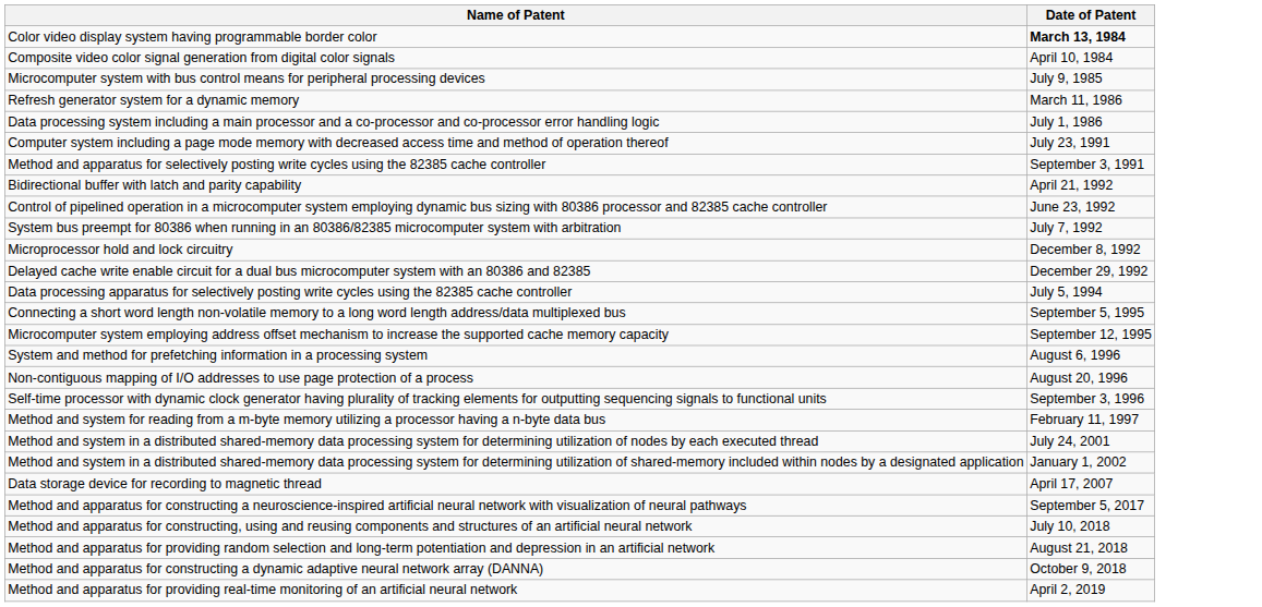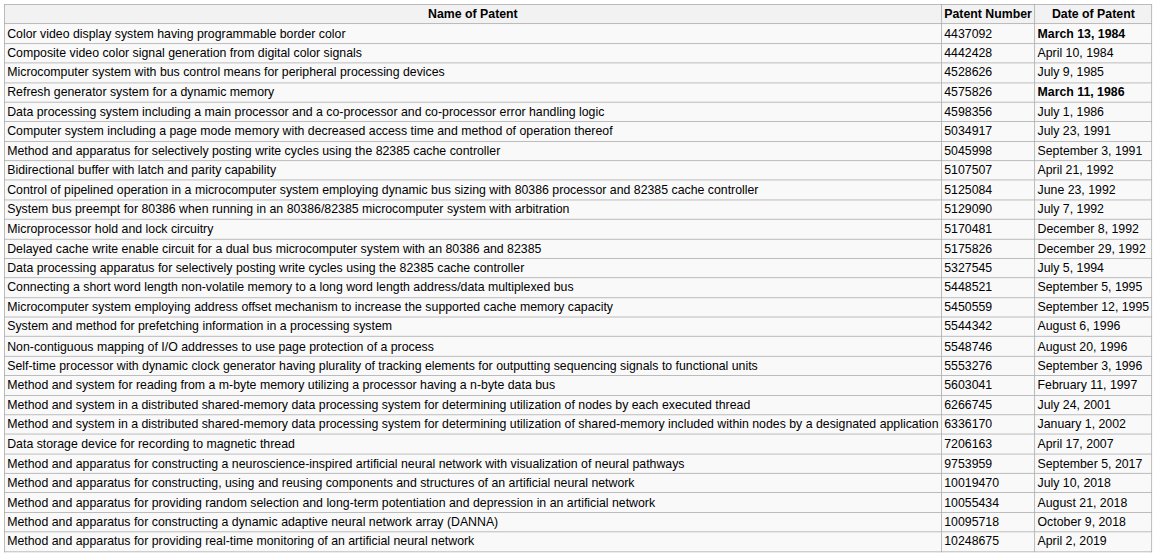 <table class="wikitable">
 <tr>
 <th>Name of Patent</th>
+<th>Patent Number</th>
 <th>Date of Patent</th>
 </tr>
 <tr>
 <td>Color video display system having programmable border color</td>
+<td>4437092</td>
 <td><strong>March 13, 1984</strong></td>
 </tr>
 <tr>
 <td>Composite video color signal generation from digital color signals</td>
+<td>4442428</td>
 <td>April 10, 1984</td>
 </tr>
 <tr>
 <td>Microcomputer system with bus control means for peripheral processing devices</td>
+<td>4528626</td>
 <td>July 9, 1985</td>
 </tr>
 <tr>
 <td>Refresh generator system for a dynamic memory</td>
-<td>March 11, 1986</td>
+<td>4575826</td>
+<td><strong>March 11, 1986</strong></td>
 </tr>
 <tr>
 <td>Data processing system including a main processor and a co-processor and co-processor error handling logic</td>
+<td>4598356</td>
 <td>July 1, 1986</td>
 </tr>
 <tr>
 <td>Computer system including a page mode memory with decreased access time and method of operation thereof</td>
+<td>5034917</td>
 <td>July 23, 1991</td>
 </tr>
 <tr>
 <td>Method and apparatus for selectively posting write cycles using the 82385 cache controller</td>
+<td>5045998</td>
 <td>September 3, 1991</td>
 </tr>
 <tr>
 <td>Bidirectional buffer with latch and parity capability</td>
+<td>5107507</td>
 <td>April 21, 1992</td>
 </tr>
 <tr>
 <td>Control of pipelined operation in a microcomputer system employing dynamic bus sizing with 80386 processor and 82385 cache controller</td>
+<td>5125084</td>
 <td>June 23, 1992</td>
 </tr>
 <tr>
 <td>System bus preempt for 80386 when running in an 80386/82385 microcomputer system with arbitration</td>
+<td>5129090</td>
 <td>July 7, 1992</td>
 </tr>
 <tr>
 <td>Microprocessor hold and lock circuitry</td>
+<td>5170481</td>
 <td>December 8, 1992</td>
 </tr>
 <tr>
 <td>Delayed cache write enable circuit for a dual bus microcomputer system with an 80386 and 82385</td>
+<td>5175826</td>
 <td>December 29, 1992</td>
 </tr>
 <tr>
 <td>Data processing apparatus for selectively posting write cycles using the 82385 cache controller</td>
+<td>5327545</td>
 <td>July 5, 1994</td>
 </tr>
 <tr>
 <td>Connecting a short word length non-volatile memory to a long word length address/data multiplexed bus</td>
+<td>5448521</td>
 <td>September 5, 1995</td>
 </tr>
 <tr>
 <td>Microcomputer system employing address offset mechanism to increase the supported cache memory capacity</td>
+<td>5450559</td>
 <td>September 12, 1995</td>
 </tr>
 <tr>
 <td>System and method for prefetching information in a processing system</td>
+<td>5544342</td>
 <td>August 6, 1996</td>
 </tr>
 <tr>
 <td>Non-contiguous mapping of I/O addresses to use page protection of a process</td>
+<td>5548746</td>
 <td>August 20, 1996</td>
 </tr>
 <tr>
 <td>Self-time processor with dynamic clock generator having plurality of tracking elements for outputting sequencing signals to functional units</td>
+<td>5553276</td>
 <td>September 3, 1996</td>
 </tr>
 <tr>
 <td>Method and system for reading from a m-byte memory utilizing a processor having a n-byte data bus</td>
+<td>5603041</td>
 <td>February 11, 1997</td>
 </tr>
 <tr>
 <td>Method and system in a distributed shared-memory data processing system for determining utilization of nodes by each executed thread</td>
+<td>6266745</td>
 <td>July 24, 2001</td>
 </tr>
 <tr>
 <td>Method and system in a distributed shared-memory data processing system for determining utilization of shared-memory included within nodes by a designated application</td>
+<td>6336170</td>
 <td>January 1, 2002</td>
 </tr>
 <tr>
 <td>Data storage device for recording to magnetic thread</td>
+<td>7206163</td>
 <td>April 17, 2007</td>
 </tr>
 <tr>
 <td>Method and apparatus for constructing a neuroscience-inspired artificial neural network with visualization of neural pathways</td>
+<td>9753959</td>
 <td>September 5, 2017</td>
 </tr>
 <tr>
 <td>Method and apparatus for constructing, using and reusing components and structures of an artificial neural network</td>
+<td>10019470</td>
 <td>July 10, 2018</td>
 </tr>
 <tr>
 <td>Method and apparatus for providing random selection and long-term potentiation and depression in an artificial network</td>
+<td>10055434</td>
 <td>August 21, 2018</td>
 </tr>
 <tr>
 <td>Method and apparatus for constructing a dynamic adaptive neural network array (DANNA)</td>
+<td>10095718</td>
 <td>October 9, 2018</td>
 </tr>
 <tr>
 <td>Method and apparatus for providing real-time monitoring of an artificial neural network</td>
+<td>10248675</td>
 <td>April 2, 2019</td>
 </tr>
 </table>
